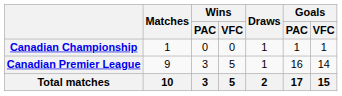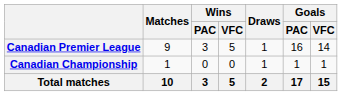 <table class="wikitable" style="text-align:center;">
 <tr>
 <th rowspan="2"></th>
 <th rowspan="2">Matches</th>
 <th colspan="2">Wins</th>
 <th rowspan="2">Draws</th>
 <th colspan="2">Goals</th>
 </tr>
 <tr>
 <th>PAC</th>
 <th>VFC</th>
 <th> PAC</th>
 <th>VFC</th>
 </tr>
 <tr>
+<th><a href='#'>Canadian Premier League</a></th>
+<td>9</td>
+<td>3</td>
+<td>5</td>
+<td>1</td>
+<td>16</td>
+<td>14</td>
+</tr>
+<tr>
 <th><a href='#'>Canadian Championship</a></th>
 <td>1</td>
 <td>0</td>
 <td>0</td>
 <td>1</td>
 <td>1</td>
 <td>1</td>
-</tr>
-<tr>
-<th><a href='#'>Canadian Premier League</a></th>
-<td>9</td>
-<td>3</td>
-<td>5</td>
-<td>1</td>
-<td>16</td>
-<td>14</td>
 </tr>
 <tr>
 <th>Total matches</th>
 <th>10</th>
 <th>3</th>
 <th>5</th>
 <th>2</th>
 <th>17</th>
 <th>15</th>
 </tr>
 </table>
